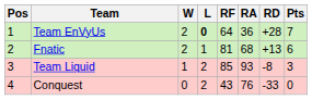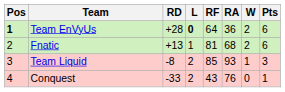 <table class="wikitable">
 <tr>
 <th width="20px">Pos</th>
 <th width="200px">Team</th>
-<th width="20px">W</th>
+<th width="20px">RD</th>
 <th width="20px">L</th>
 <th width="20px">RF</th>
 <th width="20px">RA</th>
-<th width="20px">RD</th>
+<th width="20px">W</th>
 <th width="20px">Pts</th>
 </tr>
 <tr style="background: #D0F0C0;">
-<td>1</td>
+<td><strong>1</strong></td>
 <td><a href='#'>Team EnVyUs</a></td>
-<td>2</td>
+<td>+28</td>
 <td><strong>0</strong></td>
 <td>64</td>
 <td>36</td>
-<td>+28</td>
-<td>7</td>
+<td>2</td>
+<td>6</td>
 </tr>
 <tr style="background: #D0F0C0;">
 <td>2</td>
 <td><a href='#'>Fnatic</a></td>
-<td>2</td>
+<td>+13</td>
 <td>1</td>
 <td>81</td>
 <td>68</td>
-<td>+13</td>
+<td>2</td>
 <td>6</td>
 </tr>
 <tr style="background: #FFCCCC;">
 <td>3</td>
 <td><a href='#'>Team Liquid</a></td>
-<td>1</td>
+<td>-8</td>
 <td>2</td>
 <td>85</td>
 <td>93</td>
-<td>-8</td>
+<td>1</td>
 <td>3</td>
 </tr>
 <tr style="background: #FFCCCC;">
 <td>4</td>
 <td>Conquest</td>
-<td>0</td>
+<td>-33</td>
 <td>2</td>
 <td>43</td>
 <td>76</td>
-<td>-33</td>
 <td>0</td>
+<td>1</td>
 </tr>
 </table>
